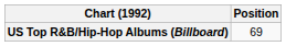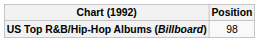 <table class="wikitable plainrowheaders" style="text-align:center">
 <tr>
 <th scope="col">Chart (1992)</th>
 <th scope="col">Position</th>
 </tr>
 <tr>
 <th scope="row">US Top R&B/Hip-Hop Albums (<em>Billboard</em>)</th>
-<td>69</td>
+<td>98</td>
 </tr>
 </table>
